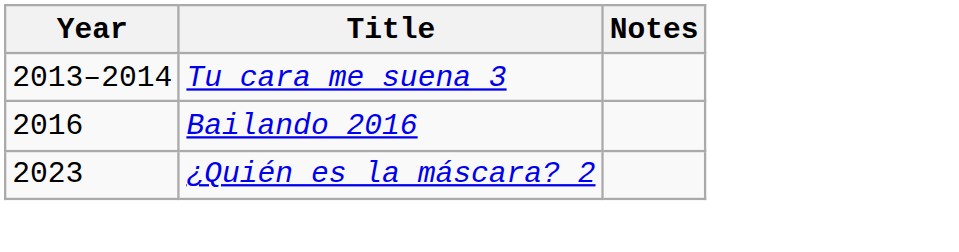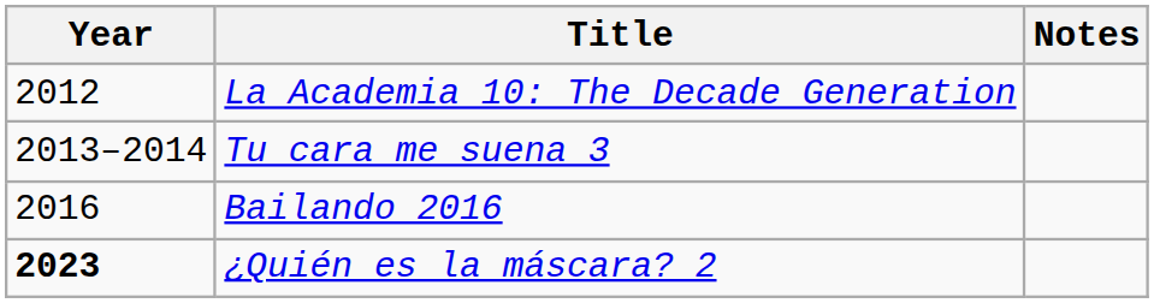 <table class="wikitable">
 <tr>
 <th>Year</th>
 <th>Title</th>
 <th>Notes</th>
+</tr>
+<tr>
+<td>2012</td>
+<td> <em><a href='#'>La Academia 10: The Decade Generation</a></em></td>
+<td></td>
 </tr>
 <tr>
 <td>2013–2014</td>
 <td> <em><a href='#'>Tu cara me suena 3</a></em></td>
 <td></td>
 </tr>
 <tr>
 <td>2016</td>
 <td> <em><a href='#'>Bailando 2016</a></em></td>
 <td></td>
 </tr>
 <tr>
-<td>2023</td>
+<td><strong>2023</strong></td>
 <td> <em><a href='#'>¿Quién es la máscara? 2</a></em></td>
 <td></td>
 </tr>
 </table>
